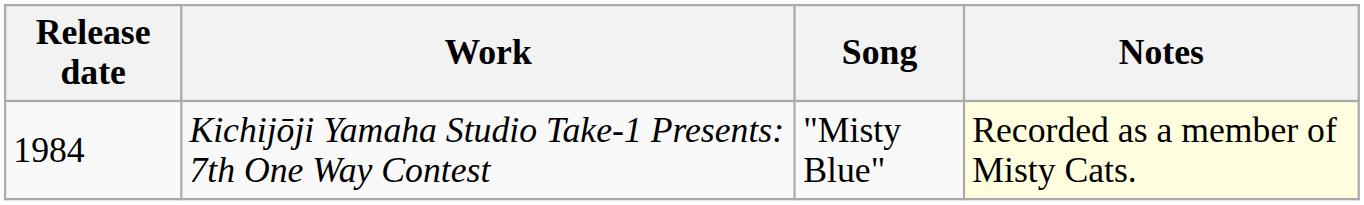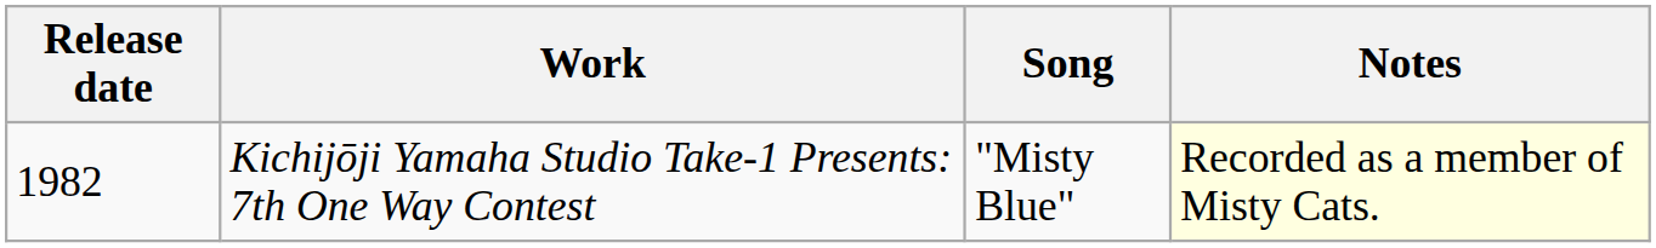 <table class=wikitable>
 <tr>
 <th>Release date</th>
 <th>Work</th>
 <th>Song</th>
 <th>Notes</th>
 </tr>
 <tr>
-<td>1984</td>
+<td>1982</td>
 <td><em>Kichijōji Yamaha Studio Take-1 Presents: 7th One Way Contest</em></td>
 <td>"Misty Blue"</td>
 <td style="background: lightyellow;">Recorded as a member of Misty Cats.</td>
 </tr>
 </table>
